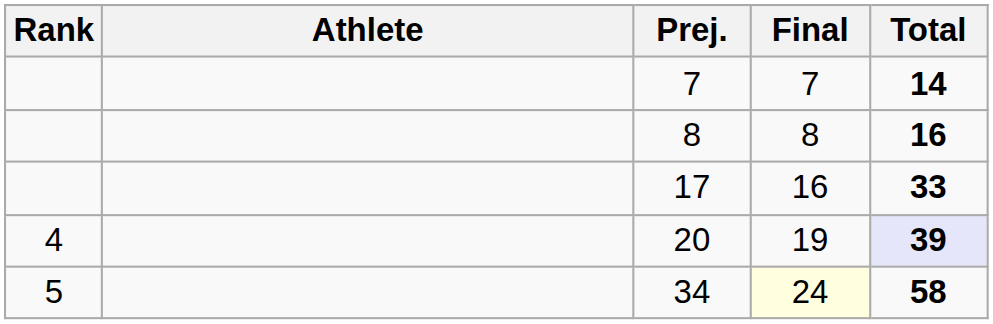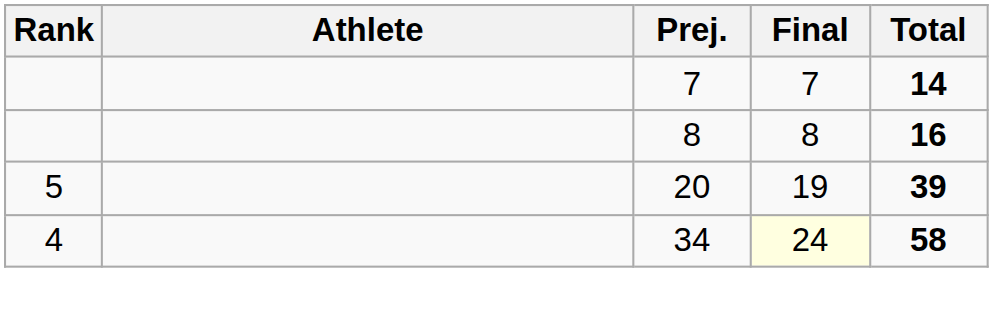 <table class=wikitable style="text-align:center">
 <tr>
 <th width=40>Rank</th>
 <th width=250>Athlete</th>
 <th width=50>Prej.</th>
 <th width=50>Final</th>
 <th width=50>Total</th>
 </tr>
 <tr>
 <td></td>
 <td align=left></td>
 <td>7</td>
 <td>7</td>
 <td><strong>14</strong></td>
 </tr>
 <tr>
 <td></td>
 <td align=left></td>
 <td>8</td>
 <td>8</td>
 <td><strong>16</strong></td>
 </tr>
 <tr>
-<td></td>
+<td>5</td>
 <td align=left></td>
-<td>17</td>
-<td>16</td>
-<td><strong>33</strong></td>
+<td>20</td>
+<td>19</td>
+<td><strong>39</strong></td>
 </tr>
 <tr>
 <td>4</td>
-<td align=left></td>
-<td>20</td>
-<td>19</td>
-<td style="background: lavender;"><strong>39</strong></td>
-</tr>
-<tr>
-<td>5</td>
 <td align=left></td>
 <td>34</td>
 <td style="background: lightyellow;">24</td>
 <td><strong>58</strong></td>
 </tr>
 </table>
